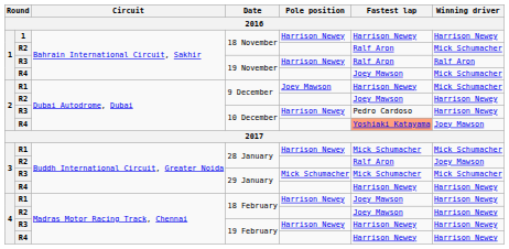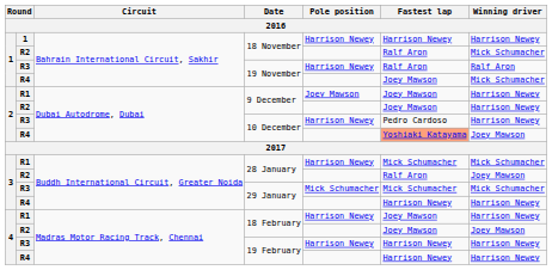 <table class="wikitable" style="font-size: 85%">
 <tr>
 <th colspan=2>Round</th>
 <th>Circuit</th>
 <th>Date</th>
 <th>Pole position</th>
 <th>Fastest lap</th>
 <th>Winning driver</th>
 </tr>
 <tr>
 <th colspan=7>2016</th>
 </tr>
 <tr>
 <th rowspan=4>1</th>
 <th>1</th>
 <td rowspan=4> <a href='#'>Bahrain International Circuit</a>, <a href='#'>Sakhir</a></td>
 <td rowspan=2>18 November</td>
 <td> <a href='#'>Harrison Newey</a></td>
 <td> <a href='#'>Harrison Newey</a></td>
 <td> <a href='#'>Harrison Newey</a></td>
 </tr>
 <tr>
 <th>R2</th>
 <td></td>
 <td> <a href='#'>Ralf Aron</a></td>
 <td> <a href='#'>Mick Schumacher</a></td>
 </tr>
 <tr>
 <th>R3</th>
 <td rowspan=2>19 November</td>
 <td> <a href='#'>Harrison Newey</a></td>
 <td> <a href='#'>Ralf Aron</a></td>
 <td> <a href='#'>Ralf Aron</a></td>
 </tr>
 <tr>
 <th>R4</th>
 <td></td>
 <td> <a href='#'>Joey Mawson</a></td>
 <td> <a href='#'>Mick Schumacher</a></td>
 </tr>
 <tr>
 <th rowspan=4>2</th>
 <th>R1</th>
 <td rowspan=4> <a href='#'>Dubai Autodrome</a>, <a href='#'>Dubai</a></td>
 <td rowspan=2>9 December</td>
 <td> <a href='#'>Joey Mawson</a></td>
+<td> <a href='#'>Joey Mawson</a></td>
 <td> <a href='#'>Harrison Newey</a></td>
-<td> <a href='#'>Mick Schumacher</a></td>
 </tr>
 <tr>
 <th>R2</th>
 <td></td>
 <td> <a href='#'>Joey Mawson</a></td>
 <td> <a href='#'>Harrison Newey</a></td>
 </tr>
 <tr>
 <th>R3</th>
 <td rowspan=2>10 December</td>
 <td> <a href='#'>Harrison Newey</a></td>
 <td> Pedro Cardoso</td>
 <td> <a href='#'>Harrison Newey</a></td>
 </tr>
 <tr>
 <th>R4</th>
 <td></td>
 <td style="background: lightsalmon;"> <a href='#'>Yoshiaki Katayama</a></td>
 <td> <a href='#'>Joey Mawson</a></td>
 </tr>
 <tr>
 <th colspan=7>2017</th>
 </tr>
 <tr>
 <th rowspan=4>3</th>
 <th>R1</th>
 <td rowspan=4> <a href='#'>Buddh International Circuit</a>, <a href='#'>Greater Noida</a></td>
 <td rowspan=2>28 January</td>
 <td> <a href='#'>Harrison Newey</a></td>
 <td> <a href='#'>Mick Schumacher</a></td>
 <td> <a href='#'>Mick Schumacher</a></td>
 </tr>
 <tr>
 <th>R2</th>
 <td></td>
 <td> <a href='#'>Ralf Aron</a></td>
 <td> <a href='#'>Joey Mawson</a></td>
 </tr>
 <tr>
 <th>R3</th>
 <td rowspan=2>29 January</td>
 <td> <a href='#'>Mick Schumacher</a></td>
 <td> <a href='#'>Mick Schumacher</a></td>
 <td> <a href='#'>Mick Schumacher</a></td>
 </tr>
 <tr>
 <th>R4</th>
 <td></td>
 <td> <a href='#'>Harrison Newey</a></td>
 <td> <a href='#'>Harrison Newey</a></td>
 </tr>
 <tr>
 <th rowspan=4>4</th>
 <th>R1</th>
 <td rowspan=4> <a href='#'>Madras Motor Racing Track</a>, <a href='#'>Chennai</a></td>
 <td rowspan=2>18 February</td>
 <td> <a href='#'>Harrison Newey</a></td>
 <td> <a href='#'>Joey Mawson</a></td>
 <td> <a href='#'>Harrison Newey</a></td>
 </tr>
 <tr>
 <th>R2</th>
 <td></td>
 <td> <a href='#'>Joey Mawson</a></td>
-<td> <a href='#'>Harrison Newey</a></td>
+<td> <a href='#'>Joey Mawson</a></td>
 </tr>
 <tr>
 <th>R3</th>
 <td rowspan=2>19 February</td>
 <td> <a href='#'>Harrison Newey</a></td>
 <td> <a href='#'>Harrison Newey</a></td>
 <td> <a href='#'>Harrison Newey</a></td>
 </tr>
 <tr>
 <th>R4</th>
 <td></td>
 <td> <a href='#'>Harrison Newey</a></td>
 <td> <a href='#'>Harrison Newey</a></td>
 </tr>
 </table>
